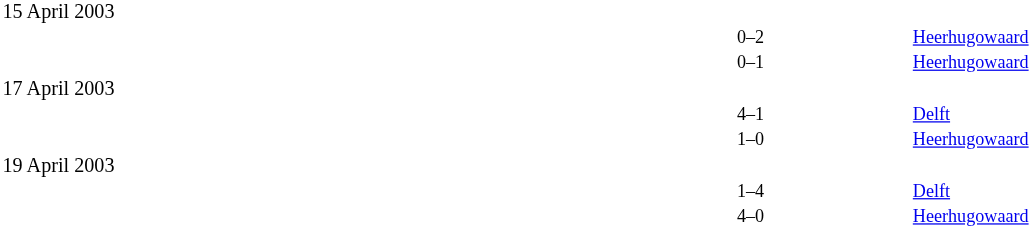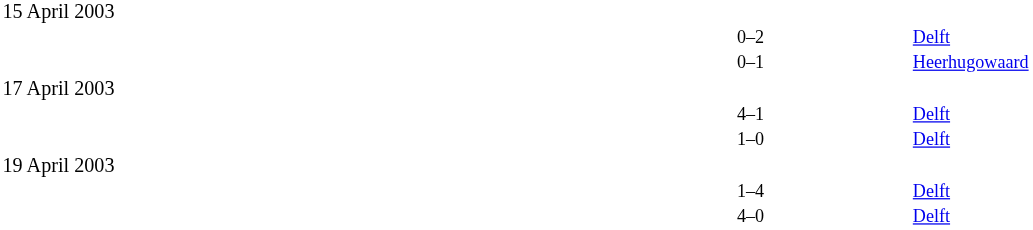 <table style="width:100%;" cellspacing="1">
 <tr>
 <th width=25%></th>
 <th width=10%></th>
 <th></th>
 </tr>
 <tr>
 <td>15 April 2003</td>
 </tr>
 <tr style=font-size:90%>
 <td align=right></td>
 <td align=center>0–2</td>
 <td></td>
-<td><a href='#'>Heerhugowaard</a></td>
+<td><a href='#'>Delft</a></td>
 </tr>
 <tr style=font-size:90%>
 <td align=right></td>
 <td align=center>0–1</td>
 <td></td>
 <td><a href='#'>Heerhugowaard</a></td>
 </tr>
 <tr>
 <td>17 April 2003</td>
 </tr>
 <tr style=font-size:90%>
 <td align=right></td>
 <td align=center>4–1</td>
 <td></td>
 <td><a href='#'>Delft</a></td>
 </tr>
 <tr style=font-size:90%>
 <td align=right></td>
 <td align=center>1–0</td>
 <td></td>
-<td><a href='#'>Heerhugowaard</a></td>
+<td><a href='#'>Delft</a></td>
 </tr>
 <tr>
 <td>19 April 2003</td>
 </tr>
 <tr style=font-size:90%>
 <td align=right></td>
 <td align=center>1–4</td>
 <td></td>
 <td><a href='#'>Delft</a></td>
 </tr>
 <tr style=font-size:90%>
 <td align=right></td>
 <td align=center>4–0</td>
 <td></td>
-<td><a href='#'>Heerhugowaard</a></td>
+<td><a href='#'>Delft</a></td>
 </tr>
 </table>
